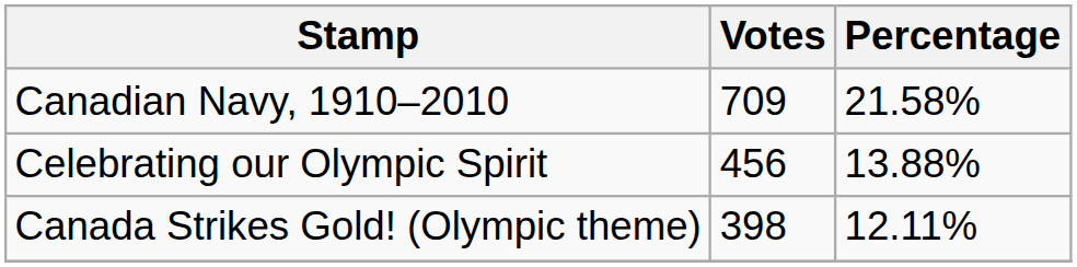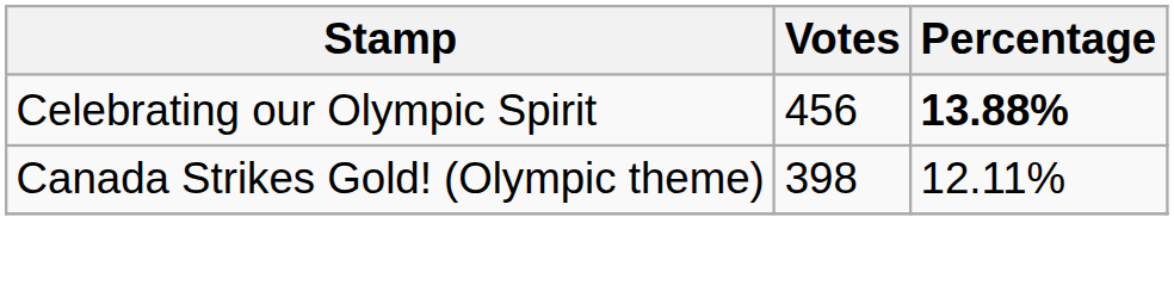 <table class="wikitable sortable">
 <tr>
 <th>Stamp</th>
 <th>Votes</th>
 <th>Percentage</th>
 </tr>
 <tr>
-<td>Canadian Navy, 1910–2010</td>
-<td>709</td>
-<td>21.58%</td>
-</tr>
-<tr>
 <td>Celebrating our Olympic Spirit</td>
 <td>456</td>
-<td>13.88%</td>
+<td><strong>13.88%</strong></td>
 </tr>
 <tr>
 <td>Canada Strikes Gold! (Olympic theme)</td>
 <td>398</td>
 <td>12.11%</td>
 </tr>
 <tr>
 </tr>
 </table>
